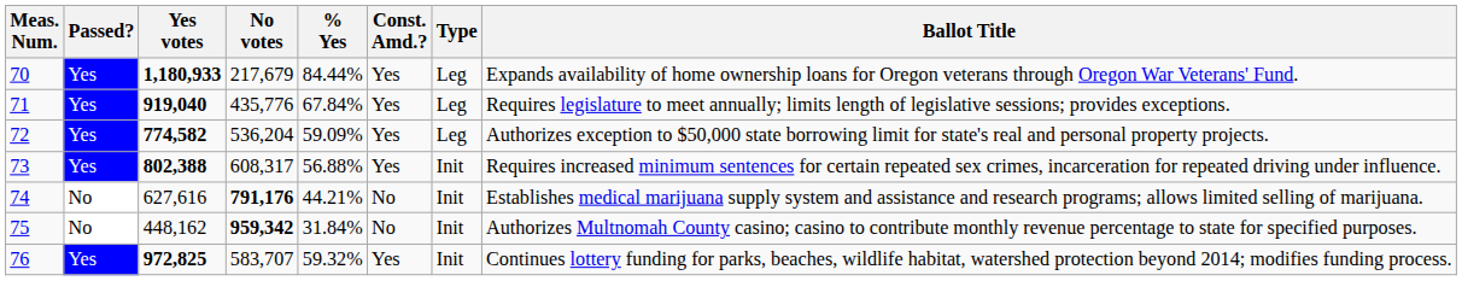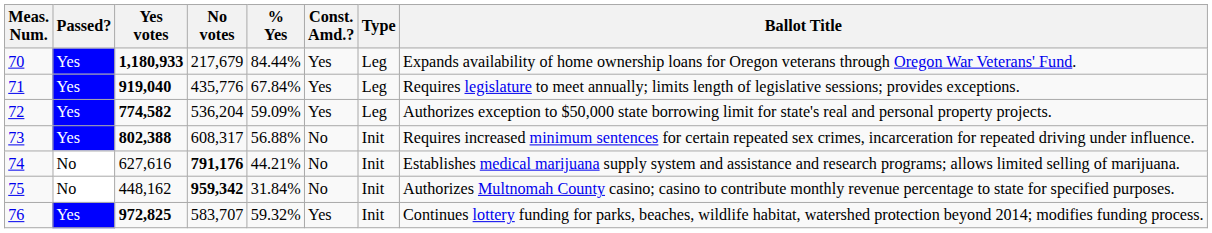 <table class="wikitable sortable">
 <tr>
 <th>Meas.<br>Num.</th>
 <th>Passed?</th>
 <th>Yes<br>votes</th>
 <th>No<br>votes</th>
 <th>%<br>Yes</th>
 <th>Const.<br>Amd.?</th>
 <th>Type</th>
 <th>Ballot Title</th>
 </tr>
 <tr>
 <td><a href='#'>70</a></td>
 <td style="background:blue;color:white">Yes</td>
 <td><strong>1,180,933</strong></td>
 <td>217,679</td>
 <td>84.44%</td>
 <td>Yes</td>
 <td>Leg</td>
 <td style="text-align: left">Expands availability of home ownership loans for Oregon veterans through <a href='#'>Oregon War Veterans' Fund</a>.</td>
 </tr>
 <tr>
 <td><a href='#'>71</a></td>
 <td style="background:blue;color:white">Yes</td>
 <td><strong>919,040</strong></td>
 <td>435,776</td>
 <td>67.84%</td>
 <td>Yes</td>
 <td>Leg</td>
 <td style="text-align: left">Requires <a href='#'>legislature</a> to meet annually; limits length of legislative sessions; provides exceptions.</td>
 </tr>
 <tr>
 <td><a href='#'>72</a></td>
 <td style="background:blue;color:white">Yes</td>
 <td><strong>774,582</strong></td>
 <td>536,204</td>
 <td>59.09%</td>
 <td>Yes</td>
 <td>Leg</td>
 <td style="text-align: left">Authorizes exception to $50,000 state borrowing limit for state's real and personal property projects.</td>
 </tr>
 <tr>
 <td><a href='#'>73</a></td>
 <td style="background:blue;color:white">Yes</td>
 <td><strong>802,388</strong></td>
 <td>608,317</td>
 <td>56.88%</td>
-<td>Yes</td>
+<td>No</td>
 <td>Init</td>
 <td style="text-align: left">Requires increased <a href='#'>minimum sentences</a> for certain repeated sex crimes, incarceration for repeated driving under influence.</td>
 </tr>
 <tr>
 <td><a href='#'>74</a></td>
 <td style="background:white;color:black">No</td>
 <td>627,616</td>
 <td><strong>791,176</strong></td>
 <td>44.21%</td>
 <td>No</td>
 <td>Init</td>
 <td style="text-align: left">Establishes <a href='#'>medical marijuana</a> supply system and assistance and research programs; allows limited selling of marijuana.</td>
 </tr>
 <tr>
 <td><a href='#'>75</a></td>
 <td style="background:white;color:black">No</td>
 <td>448,162</td>
 <td><strong>959,342</strong></td>
 <td>31.84%</td>
 <td>No</td>
 <td>Init</td>
 <td style="text-align: left">Authorizes <a href='#'>Multnomah County</a> casino; casino to contribute monthly revenue percentage to state for specified purposes.</td>
 </tr>
 <tr>
 <td><a href='#'>76</a></td>
 <td style="background:blue;color:white">Yes</td>
 <td><strong>972,825</strong></td>
 <td>583,707</td>
 <td>59.32%</td>
 <td>Yes</td>
 <td>Init</td>
 <td style="text-align: left">Continues <a href='#'>lottery</a> funding for parks, beaches, wildlife habitat, watershed protection beyond 2014; modifies funding process.</td>
 </tr>
 </table>
